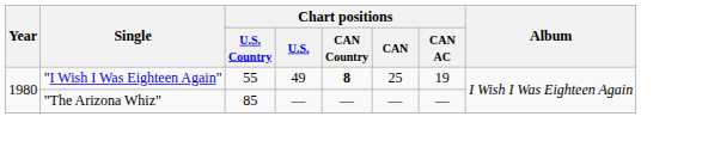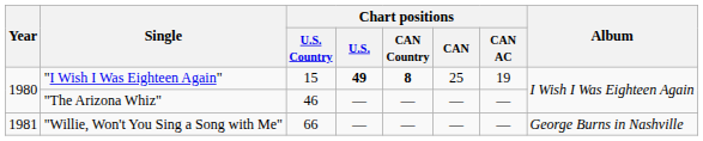 <table class="wikitable">
 <tr>
 <th rowspan="2">Year</th>
 <th rowspan="2">Single</th>
 <th colspan="5">Chart positions</th>
 <th rowspan="2">Album</th>
 </tr>
 <tr>
 <th style="width:45px;"><small><a href='#'>U.S. Country</a></small></th>
 <th style="width:45px;"><small><a href='#'>U.S.</a></small></th>
 <th style="width:45px;"><small>CAN Country</small></th>
 <th style="width:45px;"><small>CAN</small></th>
 <th style="width:45px;"><small>CAN AC</small></th>
 </tr>
 <tr>
 <td rowspan="2">1980</td>
 <td>"<a href='#'>I Wish I Was Eighteen Again</a>"</td>
-<td style="text-align:center;">55</td>
-<td style="text-align:center;">49</td>
+<td style="text-align:center;">15</td>
+<td style="text-align:center;"><strong>49</strong></td>
 <td style="text-align:center;"><strong>8</strong></td>
 <td style="text-align:center;">25</td>
 <td style="text-align:center;">19</td>
 <td rowspan="2"><em>I Wish I Was Eighteen Again</em></td>
 </tr>
 <tr>
 <td>"The Arizona Whiz"</td>
-<td style="text-align:center;">85</td>
+<td style="text-align:center;">46</td>
 <td style="text-align:center;">—</td>
 <td style="text-align:center;">—</td>
 <td style="text-align:center;">—</td>
 <td style="text-align:center;">—</td>
 </tr>
+<tr>
+<td>1981</td>
+<td>"Willie, Won't You Sing a Song with Me"</td>
+<td style="text-align:center;">66</td>
+<td style="text-align:center;">—</td>
+<td style="text-align:center;">—</td>
+<td style="text-align:center;">—</td>
+<td style="text-align:center;">—</td>
+<td><em>George Burns in Nashville</em></td>
+</tr>
 </table>
